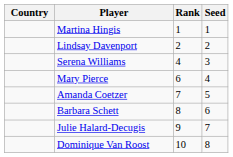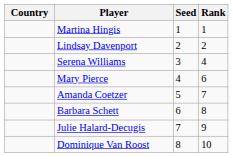 <table class="sortable wikitable">
 <tr>
 <th width="70">Country</th>
 <th width="175">Player</th>
+<th>Seed</th>
 <th>Rank</th>
-<th>Seed</th>
 </tr>
 <tr>
 <td></td>
 <td><a href='#'>Martina Hingis</a></td>
 <td>1</td>
 <td>1</td>
 </tr>
 <tr>
 <td></td>
 <td><a href='#'>Lindsay Davenport</a></td>
 <td>2</td>
 <td>2</td>
 </tr>
 <tr>
 <td></td>
 <td><a href='#'>Serena Williams</a></td>
+<td>3</td>
 <td>4</td>
-<td>3</td>
 </tr>
 <tr>
 <td></td>
 <td><a href='#'>Mary Pierce</a></td>
+<td>4</td>
 <td>6</td>
-<td>4</td>
 </tr>
 <tr>
 <td></td>
 <td><a href='#'>Amanda Coetzer</a></td>
+<td>5</td>
 <td>7</td>
-<td>5</td>
 </tr>
 <tr>
 <td></td>
 <td><a href='#'>Barbara Schett</a></td>
+<td>6</td>
 <td>8</td>
-<td>6</td>
 </tr>
 <tr>
 <td></td>
 <td><a href='#'>Julie Halard-Decugis</a></td>
+<td>7</td>
 <td>9</td>
-<td>7</td>
 </tr>
 <tr>
 <td></td>
 <td><a href='#'>Dominique Van Roost</a></td>
+<td>8</td>
 <td>10</td>
-<td>8</td>
 </tr>
 </table>
